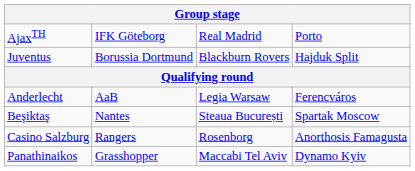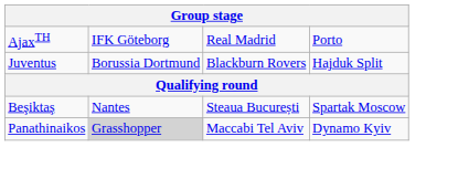 <table class="wikitable">
 <tr>
 <th colspan=4><a href='#'>Group stage</a></th>
 </tr>
 <tr>
 <td> <a href='#'>Ajax</a><sup><a href='#'>TH</a></sup> </td>
 <td> <a href='#'>IFK Göteborg</a> </td>
 <td> <a href='#'>Real Madrid</a> </td>
 <td> <a href='#'>Porto</a> </td>
 </tr>
 <tr>
 <td> <a href='#'>Juventus</a> </td>
 <td> <a href='#'>Borussia Dortmund</a> </td>
 <td> <a href='#'>Blackburn Rovers</a> </td>
 <td> <a href='#'>Hajduk Split</a> </td>
 </tr>
 <tr>
 <th colspan=4><a href='#'>Qualifying round</a></th>
 </tr>
 <tr>
-<td> <a href='#'>Anderlecht</a> </td>
-<td> <a href='#'>AaB</a> </td>
-<td> <a href='#'>Legia Warsaw</a> </td>
-<td> <a href='#'>Ferencváros</a> </td>
-</tr>
-<tr>
 <td> <a href='#'>Beşiktaş</a> </td>
 <td> <a href='#'>Nantes</a> </td>
 <td> <a href='#'>Steaua București</a> </td>
 <td> <a href='#'>Spartak Moscow</a> </td>
 </tr>
 <tr>
-<td> <a href='#'>Casino Salzburg</a> </td>
-<td> <a href='#'>Rangers</a> </td>
-<td> <a href='#'>Rosenborg</a> </td>
-<td> <a href='#'>Anorthosis Famagusta</a> </td>
-</tr>
-<tr>
 <td> <a href='#'>Panathinaikos</a> </td>
-<td> <a href='#'>Grasshopper</a> </td>
+<td style="background: lightgrey;"> <a href='#'>Grasshopper</a> </td>
 <td> <a href='#'>Maccabi Tel Aviv</a> </td>
 <td> <a href='#'>Dynamo Kyiv</a> </td>
 </tr>
 </table>
